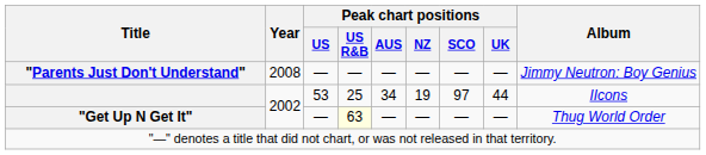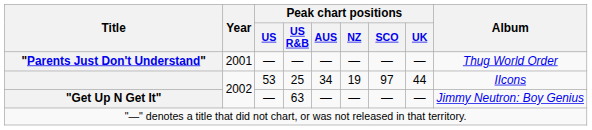 <table class="wikitable plainrowheaders" style="text-align:center;">
 <tr>
 <th scope="col" rowspan="2" style="width:18em;">Title</th>
 <th scope="col" rowspan="2">Year</th>
 <th scope="col" colspan="6">Peak chart positions</th>
 <th scope="col" rowspan="2">Album</th>
 </tr>
 <tr>
 <th scope="col" style="width:2.2em;font-size:90%;"><a href='#'>US</a><br></th>
 <th scope="col" style="width:2.2em;font-size:90%;"><a href='#'>US R&B</a><br></th>
 <th scope="col" style="width:2.2em;font-size:90%;"><a href='#'>AUS</a><br></th>
 <th scope="col" style="width:2.2em;font-size:90%;"><a href='#'>NZ</a><br></th>
 <th scope="col" style="width:3em;font-size:90%;"><a href='#'>SCO</a><br></th>
 <th scope="col" style="width:2.2em;font-size:90%;"><a href='#'>UK</a><br></th>
 </tr>
 <tr>
 <th scope="row">"<a href='#'>Parents Just Don't Understand</a>"<br> </th>
-<td>2008</td>
+<td>2001</td>
 <td>—</td>
 <td>—</td>
 <td>—</td>
 <td>—</td>
 <td>—</td>
 <td>—</td>
-<td><em><a href='#'>Jimmy Neutron: Boy Genius</a></em></td>
+<td><em><a href='#'>Thug World Order</a></em></td>
 </tr>
 <tr>
 <th scope="row"><br></th>
 <td rowspan="2">2002</td>
 <td>53</td>
 <td>25</td>
 <td>34</td>
 <td>19</td>
 <td>97</td>
 <td>44</td>
 <td><em><a href='#'>IIcons</a></em></td>
 </tr>
 <tr>
 <th scope="row">"Get Up N Get It"<br></th>
 <td>—</td>
-<td style="background: lightyellow;">63</td>
+<td>63</td>
 <td>—</td>
 <td>—</td>
 <td>—</td>
 <td>—</td>
-<td><em><a href='#'>Thug World Order</a></em></td>
+<td><em><a href='#'>Jimmy Neutron: Boy Genius</a></em></td>
 </tr>
 <tr>
 <td colspan="15" style="font-size:90%">"—" denotes a title that did not chart, or was not released in that territory.</td>
 </tr>
 </table>
